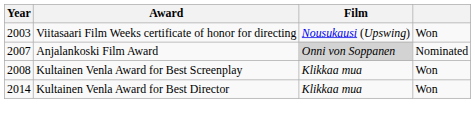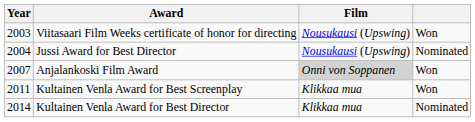 <table class="wikitable">
 <tr>
 <th>Year</th>
 <th>Award</th>
 <th>Film</th>
 <th></th>
 </tr>
 <tr>
 <td>2003</td>
 <td>Viitasaari Film Weeks certificate of honor for directing</td>
 <td><em><a href='#'>Nousukausi</a></em> (<em>Upswing</em>)</td>
 <td>Won</td>
 </tr>
 <tr>
+<td>2004</td>
+<td>Jussi Award for Best Director</td>
+<td><em><a href='#'>Nousukausi</a></em> (<em>Upswing</em>)</td>
+<td>Nominated</td>
+</tr>
+<tr>
 <td>2007</td>
 <td>Anjalankoski Film Award</td>
 <td style="background: lightgrey;"><em>Onni von Soppanen</em></td>
-<td>Nominated</td>
+<td>Won</td>
 </tr>
 <tr>
-<td>2008</td>
+<td>2011</td>
 <td>Kultainen Venla Award for Best Screenplay</td>
 <td><em>Klikkaa mua</em></td>
 <td>Won</td>
 </tr>
 <tr>
 <td>2014</td>
 <td>Kultainen Venla Award for Best Director</td>
 <td><em>Klikkaa mua</em></td>
-<td>Won</td>
+<td>Nominated</td>
 </tr>
 </table>
